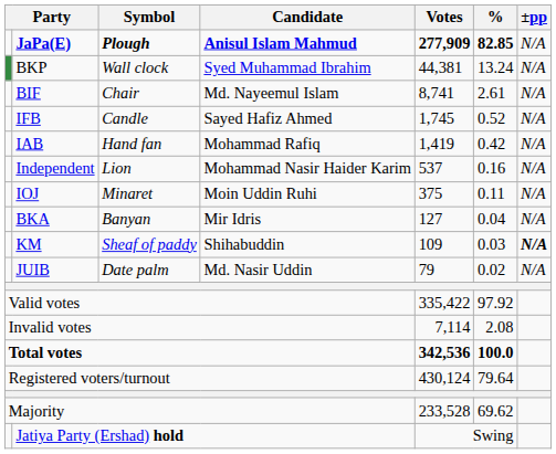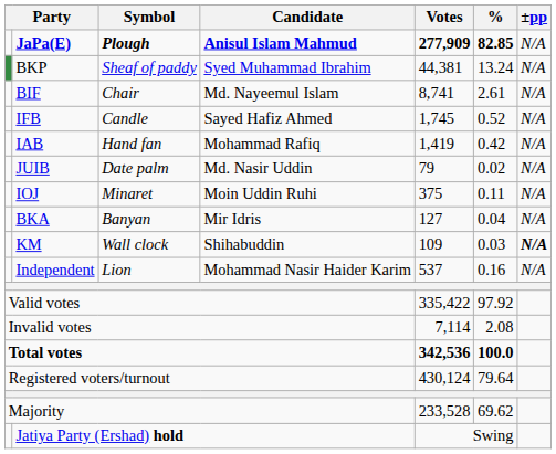 <table class="wikitable defaultleft col5right col6right col7right">
 <tr>
 <th colspan="2">Party</th>
 <th>Symbol</th>
 <th>Candidate</th>
 <th>Votes</th>
 <th>%</th>
 <th>±<a href='#'>pp</a></th>
 </tr>
 <tr>
 <td></td>
 <td><strong><a href='#'>JaPa(E)</a></strong></td>
 <td><strong><em>Plough</em></strong></td>
 <td><strong><a href='#'>Anisul Islam Mahmud</a></strong></td>
 <td><strong>277,909</strong></td>
 <td><strong>82.85</strong></td>
 <td><em>N/A</em></td>
 </tr>
 <tr>
 <td style="background:#338940"></td>
 <td>BKP</td>
-<td><em>Wall clock</em></td>
+<td><em><a href='#'>Sheaf of paddy</a></em></td>
 <td><a href='#'>Syed Muhammad Ibrahim</a></td>
 <td>44,381</td>
 <td>13.24</td>
 <td><em>N/A</em></td>
 </tr>
 <tr>
 <td></td>
 <td><a href='#'>BIF</a></td>
 <td><em>Chair</em></td>
 <td>Md. Nayeemul Islam</td>
 <td>8,741</td>
 <td>2.61</td>
 <td><em>N/A</em></td>
 </tr>
 <tr>
 <td></td>
 <td><a href='#'>IFB</a></td>
 <td><em>Candle</em></td>
 <td>Sayed Hafiz Ahmed</td>
 <td>1,745</td>
 <td>0.52</td>
 <td><em>N/A</em></td>
 </tr>
 <tr>
 <td></td>
 <td><a href='#'>IAB</a></td>
 <td><em>Hand fan</em></td>
 <td>Mohammad Rafiq</td>
 <td>1,419</td>
 <td>0.42</td>
 <td><em>N/A</em></td>
 </tr>
 <tr>
 <td></td>
-<td><a href='#'>Independent</a></td>
-<td><em>Lion</em></td>
-<td>Mohammad Nasir Haider Karim</td>
-<td>537</td>
-<td>0.16</td>
+<td><a href='#'>JUIB</a></td>
+<td><em>Date palm</em></td>
+<td>Md. Nasir Uddin</td>
+<td>79</td>
+<td>0.02</td>
 <td><em>N/A</em></td>
 </tr>
 <tr>
 <td></td>
 <td><a href='#'>IOJ</a></td>
 <td><em>Minaret</em></td>
 <td>Moin Uddin Ruhi</td>
 <td>375</td>
 <td>0.11</td>
 <td><em>N/A</em></td>
 </tr>
 <tr>
 <td></td>
 <td><a href='#'>BKA</a></td>
 <td><em>Banyan</em></td>
 <td>Mir Idris</td>
 <td>127</td>
 <td>0.04</td>
 <td><em>N/A</em></td>
 </tr>
 <tr>
 <td></td>
 <td><a href='#'>KM</a></td>
-<td><em><a href='#'>Sheaf of paddy</a></em></td>
+<td><em>Wall clock</em></td>
 <td>Shihabuddin</td>
 <td>109</td>
 <td>0.03</td>
 <td><strong><em>N/A</em></strong></td>
 </tr>
 <tr>
 <td></td>
-<td><a href='#'>JUIB</a></td>
-<td><em>Date palm</em></td>
-<td>Md. Nasir Uddin</td>
-<td>79</td>
-<td>0.02</td>
+<td><a href='#'>Independent</a></td>
+<td><em>Lion</em></td>
+<td>Mohammad Nasir Haider Karim</td>
+<td>537</td>
+<td>0.16</td>
 <td><em>N/A</em></td>
 </tr>
 <tr>
 <th colspan="7"></th>
 </tr>
 <tr>
 <td colspan="4">Valid votes</td>
 <td style= "text-align:right">335,422</td>
 <td style= "text-align:right">97.92</td>
 <td style= "text-align:right"></td>
 </tr>
 <tr>
 <td colspan="4">Invalid votes</td>
 <td style= "text-align:right">7,114</td>
 <td style= "text-align:right">2.08</td>
 <td style= "text-align:right"></td>
 </tr>
 <tr>
 <td colspan="4"><strong>Total votes</strong></td>
 <td style= "text-align:right"><strong>342,536</strong></td>
 <td style= "text-align:right"><strong>100.0</strong></td>
 <td style= "text-align:right"></td>
 </tr>
 <tr>
 <td colspan="4">Registered voters/turnout</td>
 <td style= "text-align:right">430,124</td>
 <td style= "text-align:right">79.64</td>
 <td style= "text-align:right"></td>
 </tr>
 <tr>
 <th colspan="7"></th>
 </tr>
 <tr>
 <td colspan="4">Majority</td>
 <td style= "text-align:right">233,528</td>
 <td style= "text-align:right">69.62</td>
 <td style= "text-align:right"></td>
 </tr>
 <tr>
 <td></td>
 <td colspan="3"><a href='#'>Jatiya Party (Ershad)</a> <strong>hold</strong></td>
 <td style= "text-align:right" colspan="2">Swing</td>
 <td style= "text-align:right"></td>
 </tr>
 </table>
